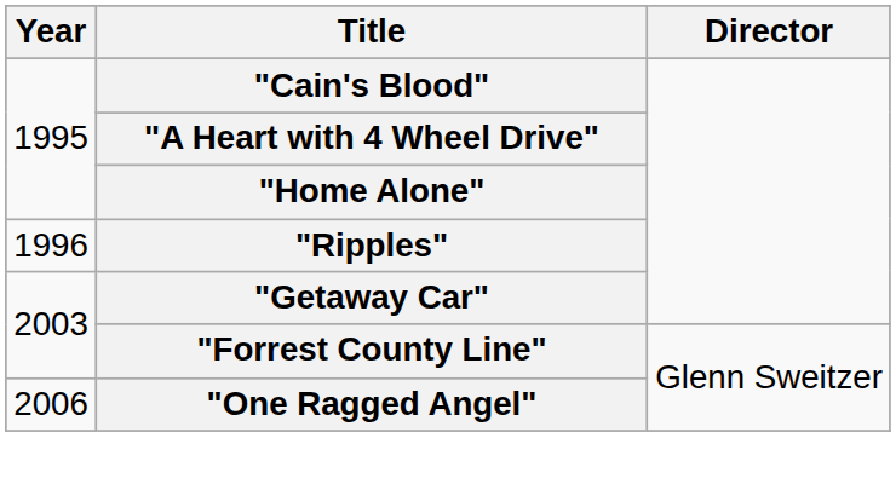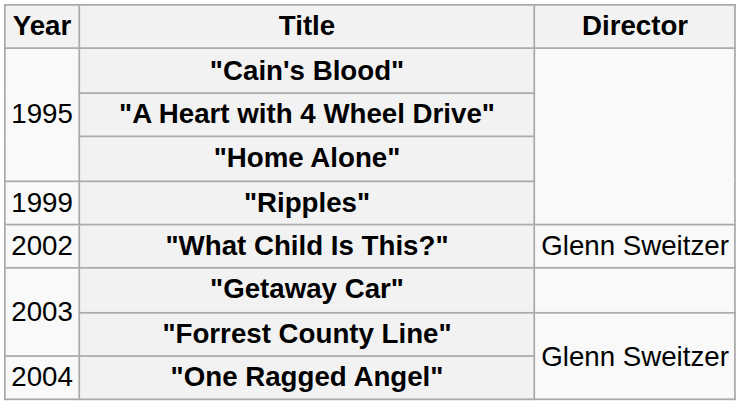 <table class="wikitable plainrowheaders">
 <tr>
 <th>Year</th>
 <th style="width:16em;">Title</th>
 <th>Director</th>
 </tr>
 <tr>
 <td rowspan="3">1995</td>
 <th scope="row">"Cain's Blood"</th>
 </tr>
 <tr>
 <th scope="row">"A Heart with 4 Wheel Drive"</th>
 </tr>
 <tr>
 <th scope="row">"Home Alone"</th>
 </tr>
 <tr>
-<td>1996</td>
+<td>1999</td>
 <th scope="row">"Ripples"</th>
+</tr>
+<tr>
+<td>2002</td>
+<th scope="row">"What Child Is This?"</th>
+<td>Glenn Sweitzer</td>
 </tr>
 <tr>
 <td rowspan="2">2003</td>
 <th scope="row">"Getaway Car"</th>
 </tr>
 <tr>
 <th scope="row">"Forrest County Line"</th>
 <td rowspan=2>Glenn Sweitzer</td>
 </tr>
 <tr>
-<td>2006</td>
+<td>2004</td>
 <th scope="row">"One Ragged Angel"</th>
 </tr>
 </table>
